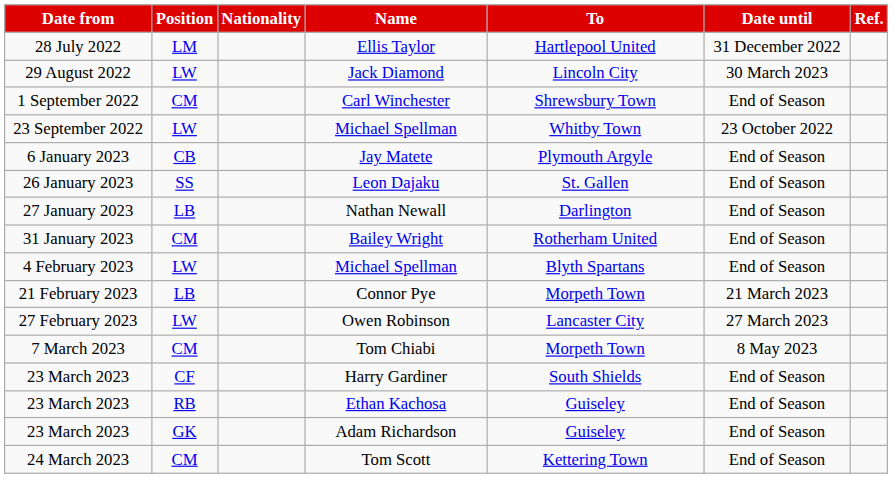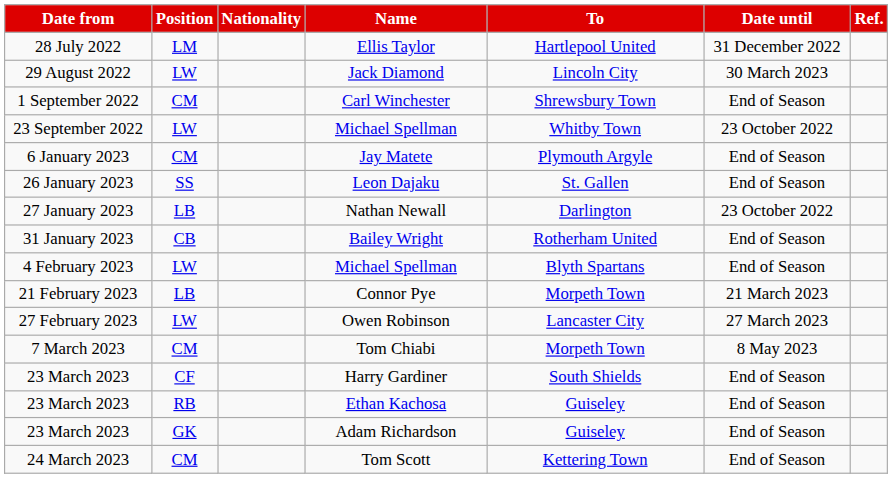 <table class="wikitable"  style="text-align:center; font-size:90%; ">
 <tr>
 <th style="color:#fff; background:#d00; width:120px;">Date from</th>
 <th style="color:#fff; background:#d00; width:50px;">Position</th>
 <th style="color:#fff; background:#d00; width:50px;">Nationality</th>
 <th style="color:#fff; background:#d00; width:150px;">Name</th>
 <th style="color:#fff; background:#d00; width:180px;">To</th>
 <th style="color:#fff; background:#d00; width:120px;">Date until</th>
 <th style="color:#fff; background:#d00; width:25px;">Ref.</th>
 </tr>
 <tr>
 <td>28 July 2022</td>
 <td><a href='#'>LM</a></td>
 <td></td>
 <td><a href='#'>Ellis Taylor</a></td>
 <td> <a href='#'>Hartlepool United</a></td>
 <td>31 December 2022</td>
 <td></td>
 </tr>
 <tr>
 <td>29 August 2022</td>
 <td><a href='#'>LW</a></td>
 <td></td>
 <td><a href='#'>Jack Diamond</a></td>
 <td> <a href='#'>Lincoln City</a></td>
 <td>30 March 2023</td>
 <td></td>
 </tr>
 <tr>
 <td>1 September 2022</td>
 <td><a href='#'>CM</a></td>
 <td></td>
 <td><a href='#'>Carl Winchester</a></td>
 <td> <a href='#'>Shrewsbury Town</a></td>
 <td>End of Season</td>
 <td></td>
 </tr>
 <tr>
 <td>23 September 2022</td>
 <td><a href='#'>LW</a></td>
 <td></td>
 <td><a href='#'>Michael Spellman</a></td>
 <td> <a href='#'>Whitby Town</a></td>
 <td>23 October 2022</td>
 <td></td>
 </tr>
 <tr>
 <td>6 January 2023</td>
-<td><a href='#'>CB</a></td>
+<td><a href='#'>CM</a></td>
 <td></td>
 <td><a href='#'>Jay Matete</a></td>
 <td> <a href='#'>Plymouth Argyle</a></td>
 <td>End of Season</td>
 <td></td>
 </tr>
 <tr>
 <td>26 January 2023</td>
 <td><a href='#'>SS</a></td>
 <td></td>
 <td><a href='#'>Leon Dajaku</a></td>
 <td> <a href='#'>St. Gallen</a></td>
 <td>End of Season</td>
 <td></td>
 </tr>
 <tr>
 <td>27 January 2023</td>
 <td><a href='#'>LB</a></td>
 <td></td>
 <td>Nathan Newall</td>
 <td> <a href='#'>Darlington</a></td>
-<td>End of Season</td>
+<td>23 October 2022</td>
 <td></td>
 </tr>
 <tr>
 <td>31 January 2023</td>
-<td><a href='#'>CM</a></td>
+<td><a href='#'>CB</a></td>
 <td></td>
 <td><a href='#'>Bailey Wright</a></td>
 <td> <a href='#'>Rotherham United</a></td>
 <td>End of Season</td>
 <td></td>
 </tr>
 <tr>
 <td>4 February 2023</td>
 <td><a href='#'>LW</a></td>
 <td></td>
 <td><a href='#'>Michael Spellman</a></td>
 <td> <a href='#'>Blyth Spartans</a></td>
 <td>End of Season</td>
 <td></td>
 </tr>
 <tr>
 <td>21 February 2023</td>
 <td><a href='#'>LB</a></td>
 <td></td>
 <td>Connor Pye</td>
 <td> <a href='#'>Morpeth Town</a></td>
 <td>21 March 2023</td>
 <td></td>
 </tr>
 <tr>
 <td>27 February 2023</td>
 <td><a href='#'>LW</a></td>
 <td></td>
 <td>Owen Robinson</td>
 <td> <a href='#'>Lancaster City</a></td>
 <td>27 March 2023</td>
 <td></td>
 </tr>
 <tr>
 <td>7 March 2023</td>
 <td><a href='#'>CM</a></td>
 <td></td>
 <td>Tom Chiabi</td>
 <td> <a href='#'>Morpeth Town</a></td>
 <td>8 May 2023</td>
 <td></td>
 </tr>
 <tr>
 <td>23 March 2023</td>
 <td><a href='#'>CF</a></td>
 <td></td>
 <td>Harry Gardiner</td>
 <td> <a href='#'>South Shields</a></td>
 <td>End of Season</td>
 <td></td>
 </tr>
 <tr>
 <td>23 March 2023</td>
 <td><a href='#'>RB</a></td>
 <td></td>
 <td><a href='#'>Ethan Kachosa</a></td>
 <td> <a href='#'>Guiseley</a></td>
 <td>End of Season</td>
 <td></td>
 </tr>
 <tr>
 <td>23 March 2023</td>
 <td><a href='#'>GK</a></td>
 <td></td>
 <td>Adam Richardson</td>
 <td> <a href='#'>Guiseley</a></td>
 <td>End of Season</td>
 <td></td>
 </tr>
 <tr>
 <td>24 March 2023</td>
 <td><a href='#'>CM</a></td>
 <td></td>
 <td>Tom Scott</td>
 <td> <a href='#'>Kettering Town</a></td>
 <td>End of Season</td>
 <td></td>
 </tr>
 </table>
